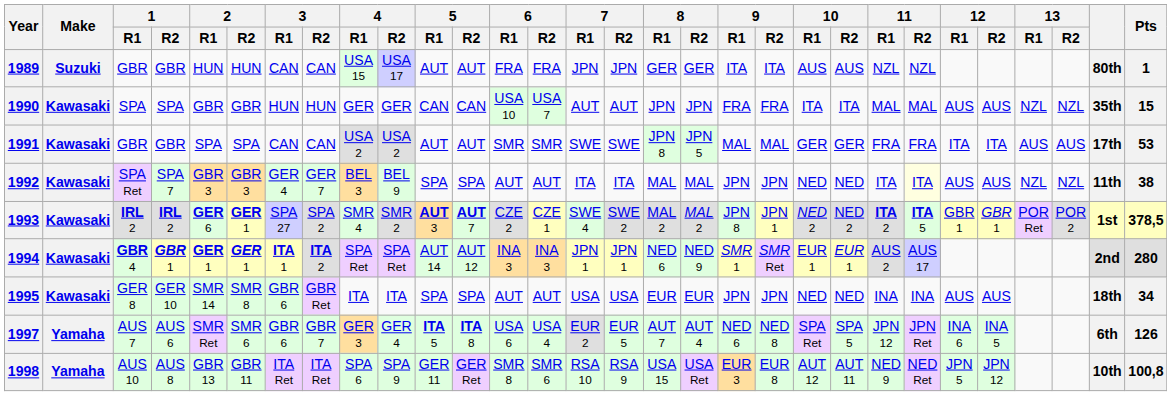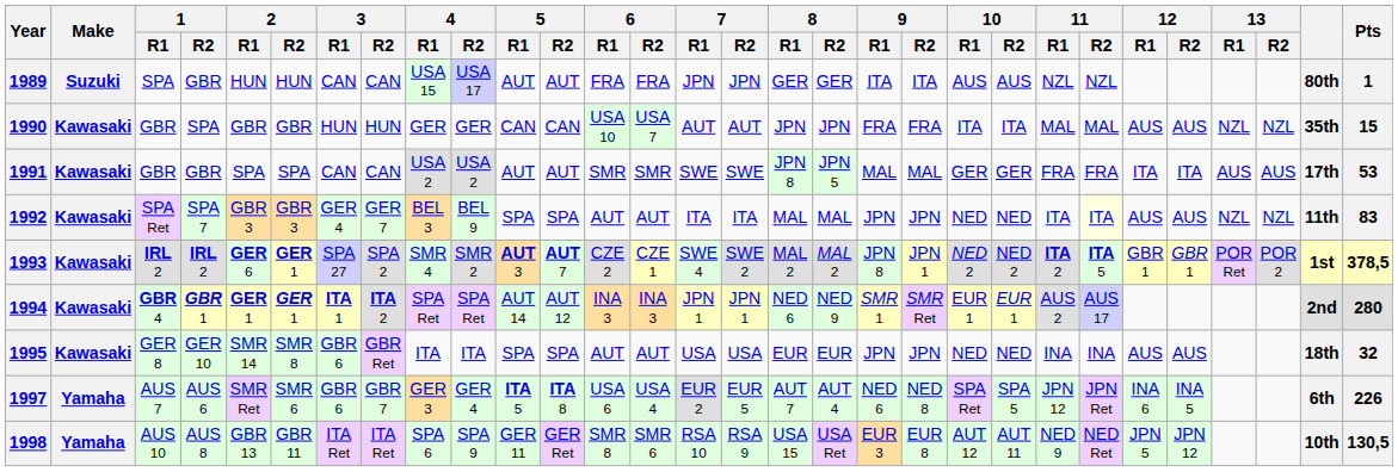 <table class="wikitable" style="text-align:center; font-size:90%">
 <tr>
 <th valign="middle" rowspan=2>Year</th>
 <th valign="middle" rowspan=2>Make</th>
 <th colspan=2>1</th>
 <th colspan=2>2</th>
 <th colspan=2>3</th>
 <th colspan=2>4</th>
 <th colspan=2>5</th>
 <th colspan=2>6</th>
 <th colspan=2>7</th>
 <th colspan=2>8</th>
 <th colspan=2>9</th>
 <th colspan=2>10</th>
 <th colspan=2>11</th>
 <th colspan=2>12</th>
 <th colspan=2>13</th>
 <th rowspan=2></th>
 <th rowspan=2>Pts</th>
 </tr>
 <tr>
 <th>R1</th>
 <th>R2</th>
 <th>R1</th>
 <th>R2</th>
 <th>R1</th>
 <th>R2</th>
 <th>R1</th>
 <th>R2</th>
 <th>R1</th>
 <th>R2</th>
 <th>R1</th>
 <th>R2</th>
 <th>R1</th>
 <th>R2</th>
 <th>R1</th>
 <th>R2</th>
 <th>R1</th>
 <th>R2</th>
 <th>R1</th>
 <th>R2</th>
 <th>R1</th>
 <th>R2</th>
 <th>R1</th>
 <th>R2</th>
 <th>R1</th>
 <th>R2</th>
 </tr>
 <tr>
 <th><a href='#'>1989</a></th>
 <th><a href='#'>Suzuki</a></th>
-<td><a href='#'>GBR</a></td>
+<td><a href='#'>SPA</a></td>
 <td><a href='#'>GBR</a></td>
 <td><a href='#'>HUN</a></td>
 <td><a href='#'>HUN</a></td>
 <td><a href='#'>CAN</a></td>
 <td><a href='#'>CAN</a></td>
 <td style="background:#DFFFDF;"><a href='#'>USA</a><br><small>15</small></td>
 <td style="background:#CFCFFF;"><a href='#'>USA</a><br><small>17</small></td>
 <td><a href='#'>AUT</a></td>
 <td><a href='#'>AUT</a></td>
 <td><a href='#'>FRA</a></td>
 <td><a href='#'>FRA</a></td>
 <td><a href='#'>JPN</a></td>
 <td><a href='#'>JPN</a></td>
 <td><a href='#'>GER</a></td>
 <td><a href='#'>GER</a></td>
 <td><a href='#'>ITA</a></td>
 <td><a href='#'>ITA</a></td>
 <td><a href='#'>AUS</a></td>
 <td><a href='#'>AUS</a></td>
 <td><a href='#'>NZL</a></td>
 <td><a href='#'>NZL</a></td>
 <td></td>
 <td></td>
 <td></td>
 <td></td>
 <th>80th</th>
 <th>1</th>
 </tr>
 <tr>
 <th><a href='#'>1990</a></th>
 <th><a href='#'>Kawasaki</a></th>
-<td><a href='#'>SPA</a></td>
+<td><a href='#'>GBR</a></td>
 <td><a href='#'>SPA</a></td>
 <td><a href='#'>GBR</a></td>
 <td><a href='#'>GBR</a></td>
 <td><a href='#'>HUN</a></td>
 <td><a href='#'>HUN</a></td>
 <td><a href='#'>GER</a></td>
 <td><a href='#'>GER</a></td>
 <td><a href='#'>CAN</a></td>
 <td><a href='#'>CAN</a></td>
 <td style="background:#DFFFDF;"><a href='#'>USA</a><br><small>10</small></td>
 <td style="background:#DFFFDF;"><a href='#'>USA</a><br><small>7</small></td>
 <td><a href='#'>AUT</a></td>
 <td><a href='#'>AUT</a></td>
 <td><a href='#'>JPN</a></td>
 <td><a href='#'>JPN</a></td>
 <td><a href='#'>FRA</a></td>
 <td><a href='#'>FRA</a></td>
 <td><a href='#'>ITA</a></td>
 <td><a href='#'>ITA</a></td>
 <td><a href='#'>MAL</a></td>
 <td><a href='#'>MAL</a></td>
 <td><a href='#'>AUS</a></td>
 <td><a href='#'>AUS</a></td>
 <td><a href='#'>NZL</a></td>
 <td><a href='#'>NZL</a></td>
 <th>35th</th>
 <th>15</th>
 </tr>
 <tr>
 <th><a href='#'>1991</a></th>
 <th><a href='#'>Kawasaki</a></th>
 <td><a href='#'>GBR</a></td>
 <td><a href='#'>GBR</a></td>
 <td><a href='#'>SPA</a></td>
 <td><a href='#'>SPA</a></td>
 <td><a href='#'>CAN</a></td>
 <td><a href='#'>CAN</a></td>
 <td style="background:#DFDFDF;"><a href='#'>USA</a><br><small>2</small></td>
 <td style="background:#DFDFDF;"><a href='#'>USA</a><br><small>2</small></td>
 <td><a href='#'>AUT</a></td>
 <td><a href='#'>AUT</a></td>
 <td><a href='#'>SMR</a></td>
 <td><a href='#'>SMR</a></td>
 <td><a href='#'>SWE</a></td>
 <td><a href='#'>SWE</a></td>
 <td style="background:#DFFFDF;"><a href='#'>JPN</a><br><small>8</small></td>
 <td style="background:#DFFFDF;"><a href='#'>JPN</a><br><small>5</small></td>
 <td><a href='#'>MAL</a></td>
 <td><a href='#'>MAL</a></td>
 <td><a href='#'>GER</a></td>
 <td><a href='#'>GER</a></td>
 <td><a href='#'>FRA</a></td>
 <td><a href='#'>FRA</a></td>
 <td><a href='#'>ITA</a></td>
 <td><a href='#'>ITA</a></td>
 <td><a href='#'>AUS</a></td>
 <td><a href='#'>AUS</a></td>
 <th>17th</th>
 <th>53</th>
 </tr>
 <tr>
 <th><a href='#'>1992</a></th>
 <th><a href='#'>Kawasaki</a></th>
 <td style="background:#EFCFFF;"><a href='#'>SPA</a><br><small>Ret</small></td>
 <td style="background:#DFFFDF;"><a href='#'>SPA</a><br><small>7</small></td>
 <td style="background:#FFDF9F;"><a href='#'>GBR</a><br><small>3</small></td>
 <td style="background:#FFDF9F;"><a href='#'>GBR</a><br><small>3</small></td>
 <td style="background:#DFFFDF;"><a href='#'>GER</a><br><small>4</small></td>
 <td style="background:#DFFFDF;"><a href='#'>GER</a><br><small>7</small></td>
 <td style="background:#FFDF9F;"><a href='#'>BEL</a><br><small>3</small></td>
 <td style="background:#DFFFDF;"><a href='#'>BEL</a><br><small>9</small></td>
 <td><a href='#'>SPA</a></td>
 <td><a href='#'>SPA</a></td>
 <td><a href='#'>AUT</a></td>
 <td><a href='#'>AUT</a></td>
 <td><a href='#'>ITA</a></td>
 <td><a href='#'>ITA</a></td>
 <td><a href='#'>MAL</a></td>
 <td><a href='#'>MAL</a></td>
 <td><a href='#'>JPN</a></td>
 <td><a href='#'>JPN</a></td>
 <td><a href='#'>NED</a></td>
 <td><a href='#'>NED</a></td>
 <td><a href='#'>ITA</a></td>
 <td style="background: lightyellow;"><a href='#'>ITA</a></td>
 <td><a href='#'>AUS</a></td>
 <td><a href='#'>AUS</a></td>
 <td><a href='#'>NZL</a></td>
 <td><a href='#'>NZL</a></td>
 <th>11th</th>
-<th>38</th>
+<th>83</th>
 </tr>
 <tr>
 <th><a href='#'>1993</a></th>
 <th><a href='#'>Kawasaki</a></th>
 <td style="background:#DFDFDF;"><strong><a href='#'>IRL</a></strong><br><small>2</small></td>
 <td style="background:#DFDFDF;"><strong><a href='#'>IRL</a></strong><br><small>2</small></td>
 <td style="background:#DFFFDF;"><strong><a href='#'>GER</a></strong><br><small>6</small></td>
 <td style="background:#FFFFBF;"><strong><a href='#'>GER</a></strong><br><small>1</small></td>
 <td style="background:#CFCFFF;"><a href='#'>SPA</a><br><small>27</small></td>
 <td style="background:#DFDFDF;"><a href='#'>SPA</a><br><small>2</small></td>
 <td style="background:#DFFFDF;"><a href='#'>SMR</a><br><small>4</small></td>
 <td style="background:#DFDFDF;"><a href='#'>SMR</a><br><small>2</small></td>
 <td style="background:#FFDF9F;"><strong><a href='#'>AUT</a></strong><br><small>3</small></td>
 <td style="background:#DFFFDF;"><strong><a href='#'>AUT</a></strong><br><small>7</small></td>
 <td style="background:#DFDFDF;"><a href='#'>CZE</a><br><small>2</small></td>
 <td style="background:#FFFFBF;"><a href='#'>CZE</a><br><small>1</small></td>
 <td style="background:#DFFFDF;"><a href='#'>SWE</a><br><small>4</small></td>
 <td style="background:#DFDFDF;"><a href='#'>SWE</a><br><small>2</small></td>
 <td style="background:#DFDFDF;"><a href='#'>MAL</a><br><small>2</small></td>
 <td style="background:#DFDFDF;"><em><a href='#'>MAL</a></em><br><small>2</small></td>
 <td style="background:#DFFFDF;"><a href='#'>JPN</a><br><small>8</small></td>
 <td style="background:#FFFFBF;"><a href='#'>JPN</a><br><small>1</small></td>
 <td style="background:#DFDFDF;"><em><a href='#'>NED</a></em><br><small>2</small></td>
 <td style="background:#DFDFDF;"><a href='#'>NED</a><br><small>2</small></td>
 <td style="background:#DFDFDF;"><strong><a href='#'>ITA</a></strong><br><small>2</small></td>
 <td style="background:#DFFFDF;"><strong><a href='#'>ITA</a></strong><br><small>5</small></td>
 <td style="background:#FFFFBF;"><a href='#'>GBR</a><br><small>1</small></td>
 <td style="background:#FFFFBF;"><em><a href='#'>GBR</a></em><br><small>1</small></td>
 <td style="background:#EFCFFF;"><a href='#'>POR</a><br><small>Ret</small></td>
 <td style="background:#DFDFDF;"><a href='#'>POR</a><br><small>2</small></td>
 <th style="background:#FFFFBF;">1st</th>
 <th style="background:#FFFFBF;">378,5</th>
 </tr>
 <tr>
 <th><a href='#'>1994</a></th>
 <th><a href='#'>Kawasaki</a></th>
 <td style="background:#DFFFDF;"><strong><a href='#'>GBR</a></strong><br><small>4</small></td>
 <td style="background:#FFFFBF;"><strong><em><a href='#'>GBR</a></em></strong><br><small>1</small></td>
 <td style="background:#FFFFBF;"><strong><a href='#'>GER</a></strong><br><small>1</small></td>
 <td style="background:#FFFFBF;"><strong><em><a href='#'>GER</a></em></strong><br><small>1</small></td>
 <td style="background:#FFFFBF;"><strong><a href='#'>ITA</a></strong><br><small>1</small></td>
 <td style="background:#DFDFDF;"><strong><a href='#'>ITA</a></strong><br><small>2</small></td>
 <td style="background:#EFCFFF;"><a href='#'>SPA</a><br><small>Ret</small></td>
 <td style="background:#EFCFFF;"><a href='#'>SPA</a><br><small>Ret</small></td>
 <td style="background:#DFFFDF;"><a href='#'>AUT</a><br><small>14</small></td>
 <td style="background:#DFFFDF;"><a href='#'>AUT</a><br><small>12</small></td>
 <td style="background:#FFDF9F;"><a href='#'>INA</a><br><small>3</small></td>
 <td style="background:#FFDF9F;"><a href='#'>INA</a><br><small>3</small></td>
 <td style="background:#FFFFBF;"><a href='#'>JPN</a><br><small>1</small></td>
 <td style="background:#FFFFBF;"><a href='#'>JPN</a><br><small>1</small></td>
 <td style="background:#DFFFDF;"><a href='#'>NED</a><br><small>6</small></td>
 <td style="background:#DFFFDF;"><a href='#'>NED</a><br><small>9</small></td>
 <td style="background:#FFFFBF;"><em><a href='#'>SMR</a></em><br><small>1</small></td>
 <td style="background:#EFCFFF;"><em><a href='#'>SMR</a></em><br><small>Ret</small></td>
 <td style="background:#FFFFBF;"><a href='#'>EUR</a><br><small>1</small></td>
 <td style="background:#FFFFBF;"><em><a href='#'>EUR</a></em><br><small>1</small></td>
 <td style="background:#DFDFDF;"><a href='#'>AUS</a><br><small>2</small></td>
 <td style="background:#CFCFFF;"><a href='#'>AUS</a><br><small>17</small></td>
 <td></td>
 <td></td>
 <td></td>
 <td></td>
 <th style="background:#DFDFDF;">2nd</th>
 <th style="background:#DFDFDF;">280</th>
 </tr>
 <tr>
 <th><a href='#'>1995</a></th>
 <th><a href='#'>Kawasaki</a></th>
 <td style="background:#DFFFDF;"><a href='#'>GER</a><br><small>8</small></td>
 <td style="background:#DFFFDF;"><a href='#'>GER</a><br><small>10</small></td>
 <td style="background:#DFFFDF;"><a href='#'>SMR</a><br><small>14</small></td>
 <td style="background:#DFFFDF;"><a href='#'>SMR</a><br><small>8</small></td>
 <td style="background:#DFFFDF;"><a href='#'>GBR</a><br><small>6</small></td>
 <td style="background:#EFCFFF;"><a href='#'>GBR</a><br><small>Ret</small></td>
 <td><a href='#'>ITA</a></td>
 <td><a href='#'>ITA</a></td>
 <td><a href='#'>SPA</a></td>
 <td><a href='#'>SPA</a></td>
 <td><a href='#'>AUT</a></td>
 <td><a href='#'>AUT</a></td>
 <td><a href='#'>USA</a></td>
 <td><a href='#'>USA</a></td>
 <td><a href='#'>EUR</a></td>
 <td><a href='#'>EUR</a></td>
 <td><a href='#'>JPN</a></td>
 <td><a href='#'>JPN</a></td>
 <td><a href='#'>NED</a></td>
 <td><a href='#'>NED</a></td>
 <td><a href='#'>INA</a></td>
 <td><a href='#'>INA</a></td>
 <td><a href='#'>AUS</a></td>
 <td><a href='#'>AUS</a></td>
 <td></td>
 <td></td>
 <th>18th</th>
-<th>34</th>
+<th>32</th>
 </tr>
 <tr>
 <th><a href='#'>1997</a></th>
 <th><a href='#'>Yamaha</a></th>
 <td style="background:#DFFFDF;"><a href='#'>AUS</a><br><small>7</small></td>
 <td style="background:#DFFFDF;"><a href='#'>AUS</a><br><small>6</small></td>
 <td style="background:#EFCFFF;"><a href='#'>SMR</a><br><small>Ret</small></td>
 <td style="background:#DFFFDF;"><a href='#'>SMR</a><br><small>6</small></td>
 <td style="background:#DFFFDF;"><a href='#'>GBR</a><br><small>6</small></td>
 <td style="background:#DFFFDF;"><a href='#'>GBR</a><br><small>7</small></td>
 <td style="background:#FFDF9F;"><a href='#'>GER</a><br><small>3</small></td>
 <td style="background:#DFFFDF;"><a href='#'>GER</a><br><small>4</small></td>
 <td style="background:#DFFFDF;"><strong><a href='#'>ITA</a></strong><br><small>5</small></td>
 <td style="background:#DFFFDF;"><strong><a href='#'>ITA</a></strong><br><small>8</small></td>
 <td style="background:#DFFFDF;"><a href='#'>USA</a><br><small>6</small></td>
 <td style="background:#DFFFDF;"><a href='#'>USA</a><br><small>4</small></td>
 <td style="background:#DFDFDF;"><a href='#'>EUR</a><br><small>2</small></td>
 <td style="background:#DFFFDF;"><a href='#'>EUR</a><br><small>5</small></td>
 <td style="background:#DFFFDF;"><a href='#'>AUT</a><br><small>7</small></td>
 <td style="background:#DFFFDF;"><a href='#'>AUT</a><br><small>4</small></td>
 <td style="background:#DFFFDF;"><a href='#'>NED</a><br><small>6</small></td>
 <td style="background:#DFFFDF;"><a href='#'>NED</a><br><small>8</small></td>
 <td style="background:#EFCFFF;"><a href='#'>SPA</a><br><small>Ret</small></td>
 <td style="background:#DFFFDF;"><a href='#'>SPA</a><br><small>5</small></td>
 <td style="background:#DFFFDF;"><a href='#'>JPN</a><br><small>12</small></td>
 <td style="background:#EFCFFF;"><a href='#'>JPN</a><br><small>Ret</small></td>
 <td style="background:#DFFFDF;"><a href='#'>INA</a><br><small>6</small></td>
 <td style="background:#DFFFDF;"><a href='#'>INA</a><br><small>5</small></td>
 <td></td>
 <td></td>
 <th>6th</th>
-<th>126</th>
+<th>226</th>
 </tr>
 <tr>
 <th><a href='#'>1998</a></th>
 <th><a href='#'>Yamaha</a></th>
 <td style="background:#DFFFDF;"><a href='#'>AUS</a><br><small>10</small></td>
 <td style="background:#DFFFDF;"><a href='#'>AUS</a><br><small>8</small></td>
 <td style="background:#DFFFDF;"><a href='#'>GBR</a><br><small>13</small></td>
 <td style="background:#DFFFDF;"><a href='#'>GBR</a><br><small>11</small></td>
 <td style="background:#EFCFFF;"><a href='#'>ITA</a><br><small>Ret</small></td>
 <td style="background:#EFCFFF;"><a href='#'>ITA</a><br><small>Ret</small></td>
 <td style="background:#DFFFDF;"><a href='#'>SPA</a><br><small>6</small></td>
 <td style="background:#DFFFDF;"><a href='#'>SPA</a><br><small>9</small></td>
 <td style="background:#DFFFDF;"><a href='#'>GER</a><br><small>11</small></td>
 <td style="background:#EFCFFF;"><a href='#'>GER</a><br><small>Ret</small></td>
 <td style="background:#DFFFDF;"><a href='#'>SMR</a><br><small>8</small></td>
 <td style="background:#DFFFDF;"><a href='#'>SMR</a><br><small>6</small></td>
 <td style="background:#DFFFDF;"><a href='#'>RSA</a><br><small>10</small></td>
 <td style="background:#DFFFDF;"><a href='#'>RSA</a><br><small>9</small></td>
 <td style="background:#DFFFDF;"><a href='#'>USA</a><br><small>15</small></td>
 <td style="background:#EFCFFF;"><a href='#'>USA</a><br><small>Ret</small></td>
 <td style="background:#FFDF9F;"><a href='#'>EUR</a><br><small>3</small></td>
 <td style="background:#DFFFDF;"><a href='#'>EUR</a><br><small>8</small></td>
 <td style="background:#DFFFDF;"><a href='#'>AUT</a><br><small>12</small></td>
 <td style="background:#DFFFDF;"><a href='#'>AUT</a><br><small>11</small></td>
 <td style="background:#DFFFDF;"><a href='#'>NED</a><br><small>9</small></td>
 <td style="background:#EFCFFF;"><a href='#'>NED</a><br><small>Ret</small></td>
 <td style="background:#DFFFDF;"><a href='#'>JPN</a><br><small>5</small></td>
 <td style="background:#DFFFDF;"><a href='#'>JPN</a><br><small>12</small></td>
 <td></td>
 <td></td>
 <th>10th</th>
-<th>100,8</th>
+<th>130,5</th>
 </tr>
 </table>
